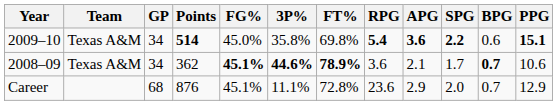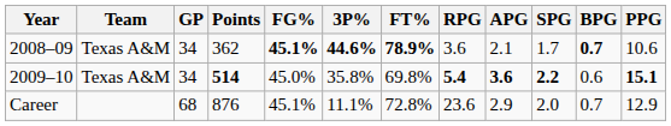 <table class="wikitable">
 <tr>
 <th>Year</th>
 <th>Team</th>
 <th>GP</th>
 <th>Points</th>
 <th>FG%</th>
 <th>3P%</th>
 <th>FT%</th>
 <th>RPG</th>
 <th>APG</th>
 <th>SPG</th>
 <th>BPG</th>
 <th>PPG</th>
 </tr>
 <tr>
+<td>2008–09</td>
+<td>Texas A&M</td>
+<td>34</td>
+<td>362</td>
+<td><strong>45.1%</strong></td>
+<td><strong>44.6%</strong></td>
+<td><strong>78.9%</strong></td>
+<td>3.6</td>
+<td>2.1</td>
+<td>1.7</td>
+<td><strong>0.7</strong></td>
+<td>10.6</td>
+</tr>
+<tr>
 <td>2009–10</td>
 <td>Texas A&M</td>
 <td>34</td>
 <td><strong>514</strong></td>
 <td>45.0%</td>
 <td>35.8%</td>
 <td>69.8%</td>
 <td><strong>5.4</strong></td>
 <td><strong>3.6</strong></td>
 <td><strong>2.2</strong></td>
 <td>0.6</td>
 <td><strong>15.1</strong></td>
-</tr>
-<tr>
-<td>2008–09</td>
-<td>Texas A&M</td>
-<td>34</td>
-<td>362</td>
-<td><strong>45.1%</strong></td>
-<td><strong>44.6%</strong></td>
-<td><strong>78.9%</strong></td>
-<td>3.6</td>
-<td>2.1</td>
-<td>1.7</td>
-<td><strong>0.7</strong></td>
-<td>10.6</td>
 </tr>
 <tr>
 <td>Career</td>
 <td></td>
 <td>68</td>
 <td>876</td>
 <td>45.1%</td>
 <td>11.1%</td>
 <td>72.8%</td>
 <td>23.6</td>
 <td>2.9</td>
 <td>2.0</td>
 <td>0.7</td>
 <td>12.9</td>
 </tr>
 </table>
